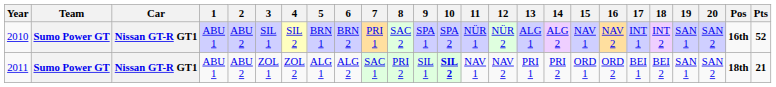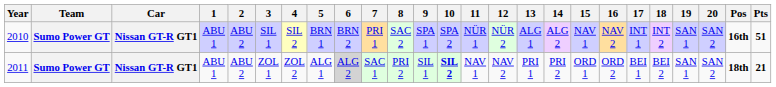 <table class="wikitable" style="text-align:center; font-size:85%">
 <tr>
 <th>Year</th>
 <th>Team</th>
 <th>Car</th>
 <th>1</th>
 <th>2</th>
 <th>3</th>
 <th>4</th>
 <th>5</th>
 <th>6</th>
 <th>7</th>
 <th>8</th>
 <th>9</th>
 <th>10</th>
 <th>11</th>
 <th>12</th>
 <th>13</th>
 <th>14</th>
 <th>15</th>
 <th>16</th>
 <th>17</th>
 <th>18</th>
 <th>19</th>
 <th>20</th>
 <th>Pos</th>
 <th>Pts</th>
 </tr>
 <tr>
 <td><a href='#'>2010</a></td>
 <th nowrap><a href='#'>Sumo Power GT</a></th>
 <th nowrap><a href='#'>Nissan GT-R</a> GT1</th>
 <td style="background:#CFCFFF;"><a href='#'>ABU<br>1</a><br></td>
 <td style="background:#CFCFFF;"><a href='#'>ABU<br>2</a><br></td>
 <td style="background:#CFCFFF;"><a href='#'>SIL<br>1</a><br></td>
 <td style="background:#FFFFBF;"><a href='#'>SIL<br>2</a><br></td>
 <td style="background:#CFCFFF;"><a href='#'>BRN<br>1</a><br></td>
 <td style="background:#CFCFFF;"><a href='#'>BRN<br>2</a><br></td>
 <td style="background:#FFDF9F;"><a href='#'>PRI<br>1</a><br></td>
 <td style="background:#DFFFDF;"><a href='#'>SAC<br>2</a><br></td>
 <td style="background:#CFCFFF;"><a href='#'>SPA<br>1</a><br></td>
 <td style="background:#CFCFFF;"><a href='#'>SPA<br>2</a><br></td>
 <td style="background:#CFCFFF;"><a href='#'>NÜR<br>1</a><br></td>
 <td style="background:#DFFFDF;"><a href='#'>NÜR<br>2</a><br></td>
 <td style="background:#CFCFFF;"><a href='#'>ALG<br>1</a><br></td>
 <td style="background:#EFCFFF;"><a href='#'>ALG<br>2</a><br></td>
 <td style="background:#CFCFFF;"><a href='#'>NAV<br>1</a><br></td>
 <td style="background:#FFDF9F;"><a href='#'>NAV<br>2</a><br></td>
 <td style="background:#CFCFFF;"><a href='#'>INT<br>1</a><br></td>
 <td style="background:#EFCFFF;"><a href='#'>INT<br>2</a><br></td>
 <td style="background:#CFCFFF;"><a href='#'>SAN<br>1</a><br></td>
 <td style="background:#CFCFFF;"><a href='#'>SAN<br>2</a><br></td>
 <td><strong>16th</strong></td>
-<td><strong>52</strong></td>
+<td><strong>51</strong></td>
 </tr>
 <tr>
 <td><a href='#'>2011</a></td>
 <th nowrap><a href='#'>Sumo Power GT</a></th>
 <th nowrap><a href='#'>Nissan GT-R</a> GT1</th>
 <td><a href='#'>ABU<br>1</a></td>
 <td><a href='#'>ABU<br>2</a></td>
 <td><a href='#'>ZOL<br>1</a></td>
 <td><a href='#'>ZOL<br>2</a></td>
 <td><a href='#'>ALG<br>1</a></td>
-<td><a href='#'>ALG<br>2</a></td>
+<td style="background: lightgrey;"><a href='#'>ALG<br>2</a></td>
 <td style="background:#DFFFDF;"><a href='#'>SAC<br>1</a><br></td>
 <td style="background:#DFFFDF;"><a href='#'>PRI<br>2</a><br></td>
 <td style="background:#DFFFDF;"><a href='#'>SIL<br>1</a><br></td>
 <td style="background:#DFFFDF;"><strong><a href='#'>SIL<br>2</a><br></strong></td>
 <td><a href='#'>NAV<br>1</a></td>
 <td><a href='#'>NAV<br>2</a></td>
 <td><a href='#'>PRI<br>1</a></td>
 <td><a href='#'>PRI<br>2</a></td>
 <td><a href='#'>ORD<br>1</a></td>
 <td><a href='#'>ORD<br>2</a></td>
 <td><a href='#'>BEI<br>1</a></td>
 <td><a href='#'>BEI<br>2</a></td>
 <td><a href='#'>SAN<br>1</a></td>
 <td><a href='#'>SAN<br>2</a></td>
 <td><strong>18th</strong></td>
 <td><strong>21</strong></td>
 </tr>
 </table>
